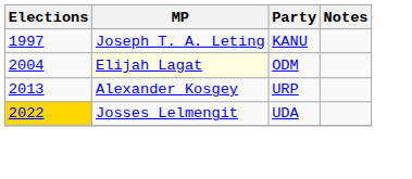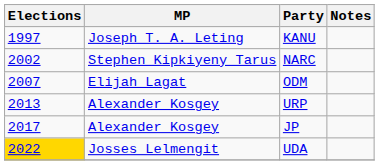 <table class="wikitable">
 <tr>
 <th>Elections</th>
 <th>MP </th>
 <th>Party</th>
 <th>Notes</th>
 </tr>
 <tr>
 <td><a href='#'>1997</a></td>
 <td><a href='#'>Joseph T. A. Leting</a></td>
 <td><a href='#'>KANU</a></td>
 <td></td>
 </tr>
 <tr>
-<td><a href='#'>2004</a></td>
-<td style="background: lightyellow;"><a href='#'>Elijah Lagat</a></td>
+<td><a href='#'>2002</a></td>
+<td><a href='#'>Stephen Kipkiyeny Tarus</a></td>
+<td><a href='#'>NARC</a></td>
+<td></td>
+</tr>
+<tr>
+<td><a href='#'>2007</a></td>
+<td><a href='#'>Elijah Lagat</a></td>
 <td><a href='#'>ODM</a></td>
 <td></td>
 </tr>
 <tr>
 <td><a href='#'>2013</a></td>
 <td><a href='#'>Alexander Kosgey</a></td>
 <td><a href='#'>URP</a></td>
+<td></td>
+</tr>
+<tr>
+<td><a href='#'>2017</a></td>
+<td><a href='#'>Alexander Kosgey</a></td>
+<td><a href='#'>JP</a></td>
 <td></td>
 </tr>
 <tr>
 <td style="background: gold;"><a href='#'>2022</a></td>
 <td><a href='#'>Josses Lelmengit</a></td>
 <td><a href='#'>UDA</a></td>
 <td></td>
 </tr>
 <tr>
 </tr>
 </table>
